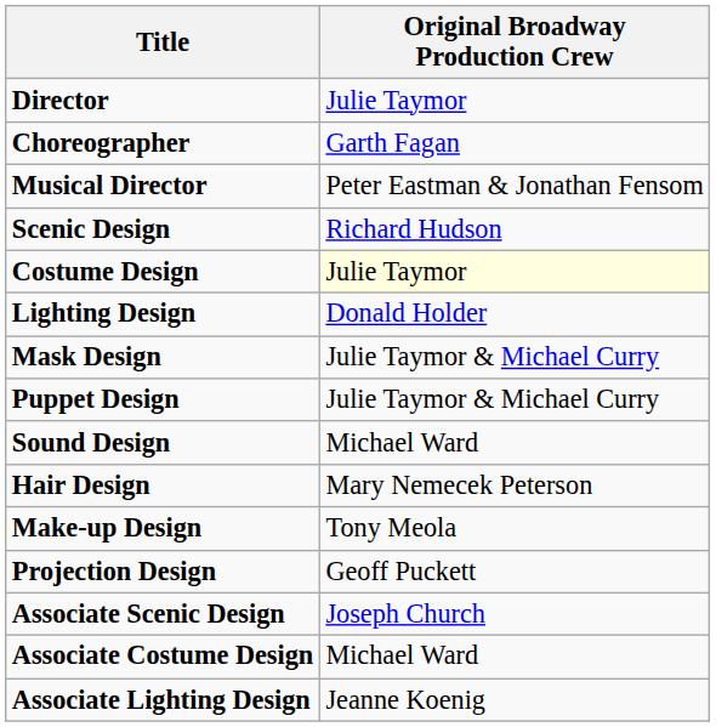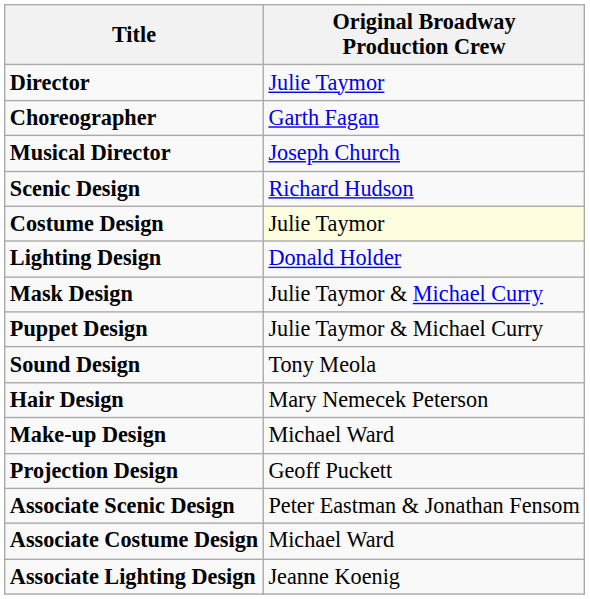 <table class="wikitable">
 <tr>
 <th>Title</th>
 <th>Original Broadway<br>Production Crew</th>
 </tr>
 <tr>
 <td><strong>Director</strong></td>
 <td><a href='#'>Julie Taymor</a></td>
 </tr>
 <tr>
 <td><strong>Choreographer</strong></td>
 <td><a href='#'>Garth Fagan</a></td>
 </tr>
 <tr>
 <td><strong>Musical Director</strong></td>
-<td>Peter Eastman & Jonathan Fensom</td>
+<td><a href='#'>Joseph Church</a></td>
 </tr>
 <tr>
 <td><strong>Scenic Design</strong></td>
 <td><a href='#'>Richard Hudson</a></td>
 </tr>
 <tr>
 <td><strong>Costume Design</strong></td>
 <td style="background: lightyellow;">Julie Taymor</td>
 </tr>
 <tr>
 <td><strong>Lighting Design</strong></td>
 <td><a href='#'>Donald Holder</a></td>
 </tr>
 <tr>
 <td><strong>Mask Design</strong></td>
 <td>Julie Taymor & <a href='#'>Michael Curry</a></td>
 </tr>
 <tr>
 <td><strong>Puppet Design</strong></td>
 <td>Julie Taymor & Michael Curry</td>
 </tr>
 <tr>
 <td><strong>Sound Design</strong></td>
-<td>Michael Ward</td>
+<td>Tony Meola</td>
 </tr>
 <tr>
 <td><strong>Hair Design</strong></td>
 <td>Mary Nemecek Peterson</td>
 </tr>
 <tr>
 <td><strong>Make-up Design</strong></td>
-<td>Tony Meola</td>
+<td>Michael Ward</td>
 </tr>
 <tr>
 <td><strong>Projection Design</strong></td>
 <td>Geoff Puckett</td>
 </tr>
 <tr>
 <td><strong>Associate Scenic Design</strong></td>
-<td><a href='#'>Joseph Church</a></td>
+<td>Peter Eastman & Jonathan Fensom</td>
 </tr>
 <tr>
 <td><strong>Associate Costume Design</strong></td>
 <td>Michael Ward</td>
 </tr>
 <tr>
 <td><strong>Associate Lighting Design</strong></td>
 <td>Jeanne Koenig</td>
 </tr>
 </table>
